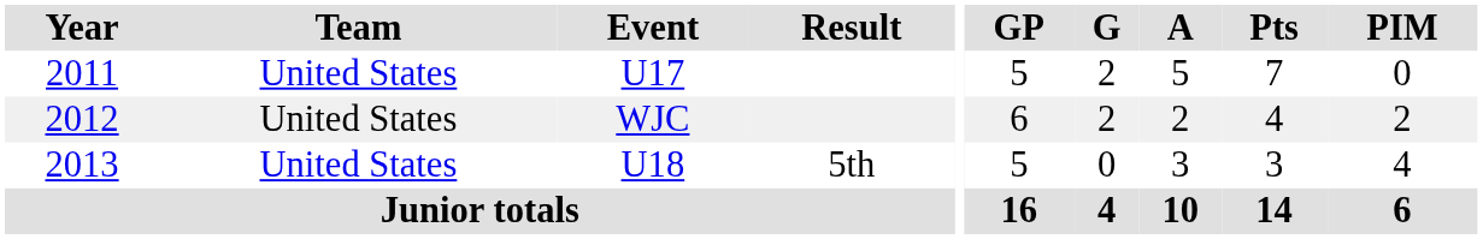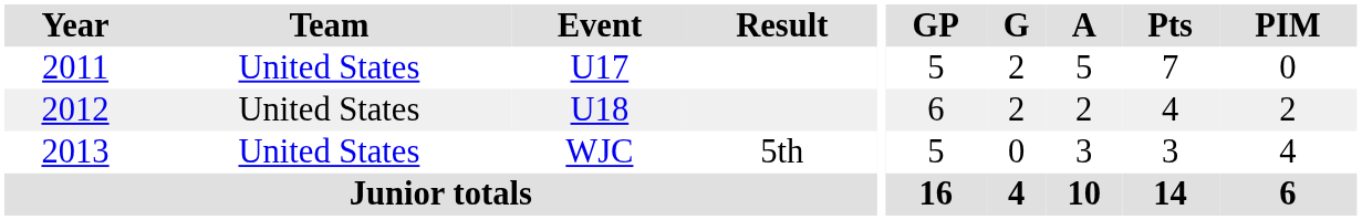 <table border="0" cellpadding="1" cellspacing="0" ID="Table3" style="text-align:center; width:40em">
 <tr ALIGN="center" bgcolor="#e0e0e0">
 <th>Year</th>
 <th>Team</th>
 <th>Event</th>
 <th>Result</th>
 <th rowspan="99" bgcolor="#ffffff"></th>
 <th>GP</th>
 <th>G</th>
 <th>A</th>
 <th>Pts</th>
 <th>PIM</th>
 </tr>
 <tr>
 <td><a href='#'>2011</a></td>
 <td><a href='#'>United States</a></td>
 <td><a href='#'>U17</a></td>
 <td></td>
 <td>5</td>
 <td>2</td>
 <td>5</td>
 <td>7</td>
 <td>0</td>
 </tr>
 <tr bgcolor="#f0f0f0">
 <td><a href='#'>2012</a></td>
 <td>United States</td>
-<td><a href='#'>WJC</a></td>
+<td><a href='#'>U18</a></td>
 <td></td>
 <td>6</td>
 <td>2</td>
 <td>2</td>
 <td>4</td>
 <td>2</td>
 </tr>
 <tr>
 <td><a href='#'>2013</a></td>
 <td><a href='#'>United States</a></td>
-<td><a href='#'>U18</a></td>
+<td><a href='#'>WJC</a></td>
 <td>5th</td>
 <td>5</td>
 <td>0</td>
 <td>3</td>
 <td>3</td>
 <td>4</td>
 </tr>
 <tr bgcolor="#e0e0e0">
 <th colspan="4">Junior totals</th>
 <th>16</th>
 <th>4</th>
 <th>10</th>
 <th>14</th>
 <th>6</th>
 </tr>
 </table>
